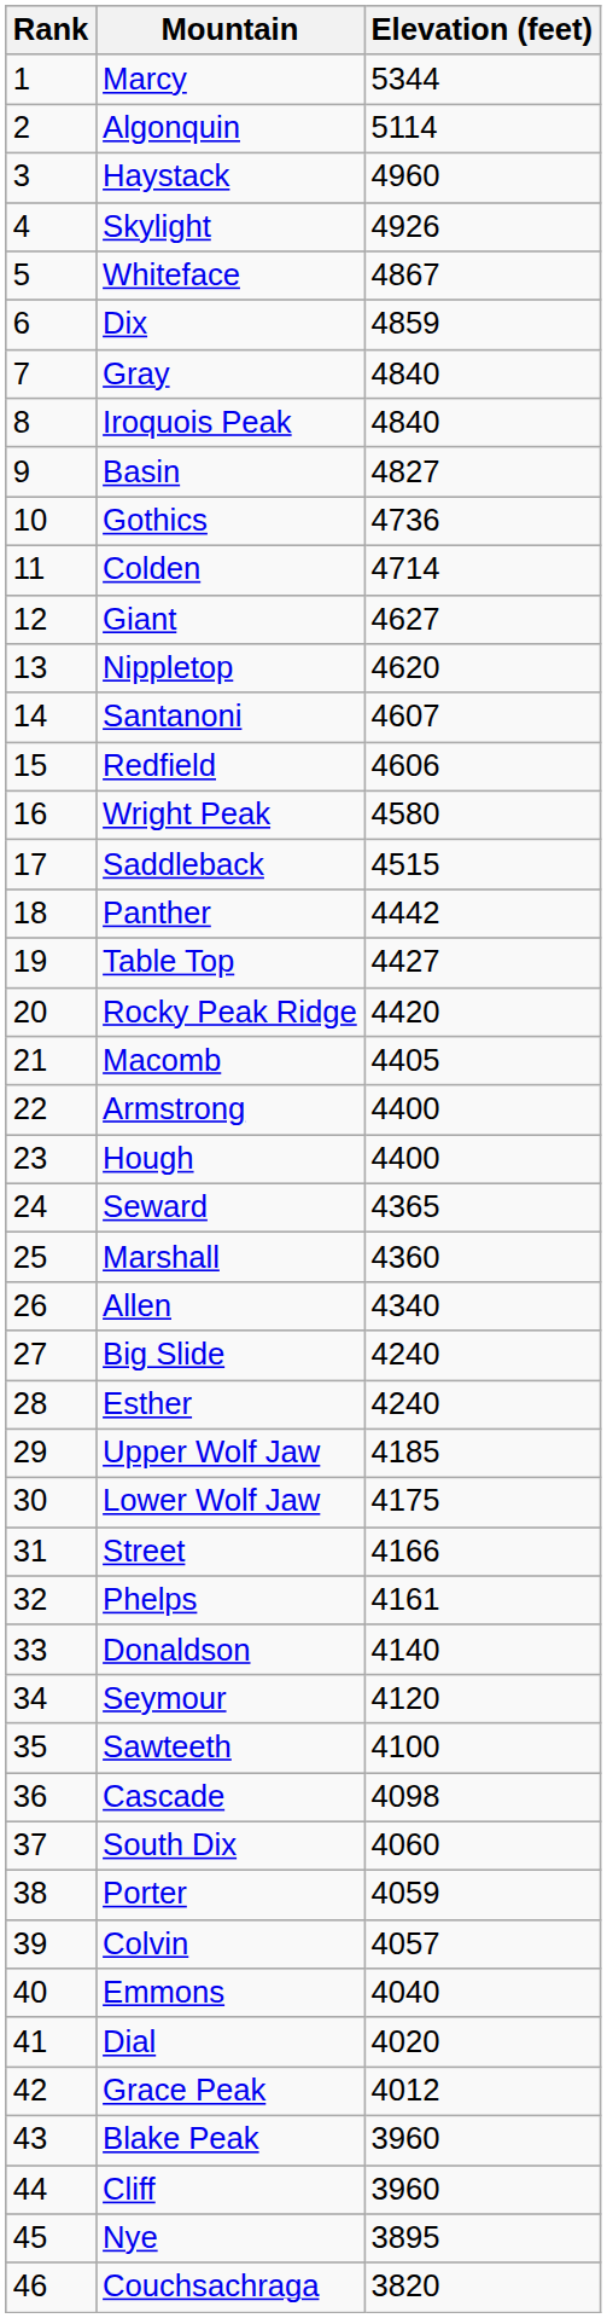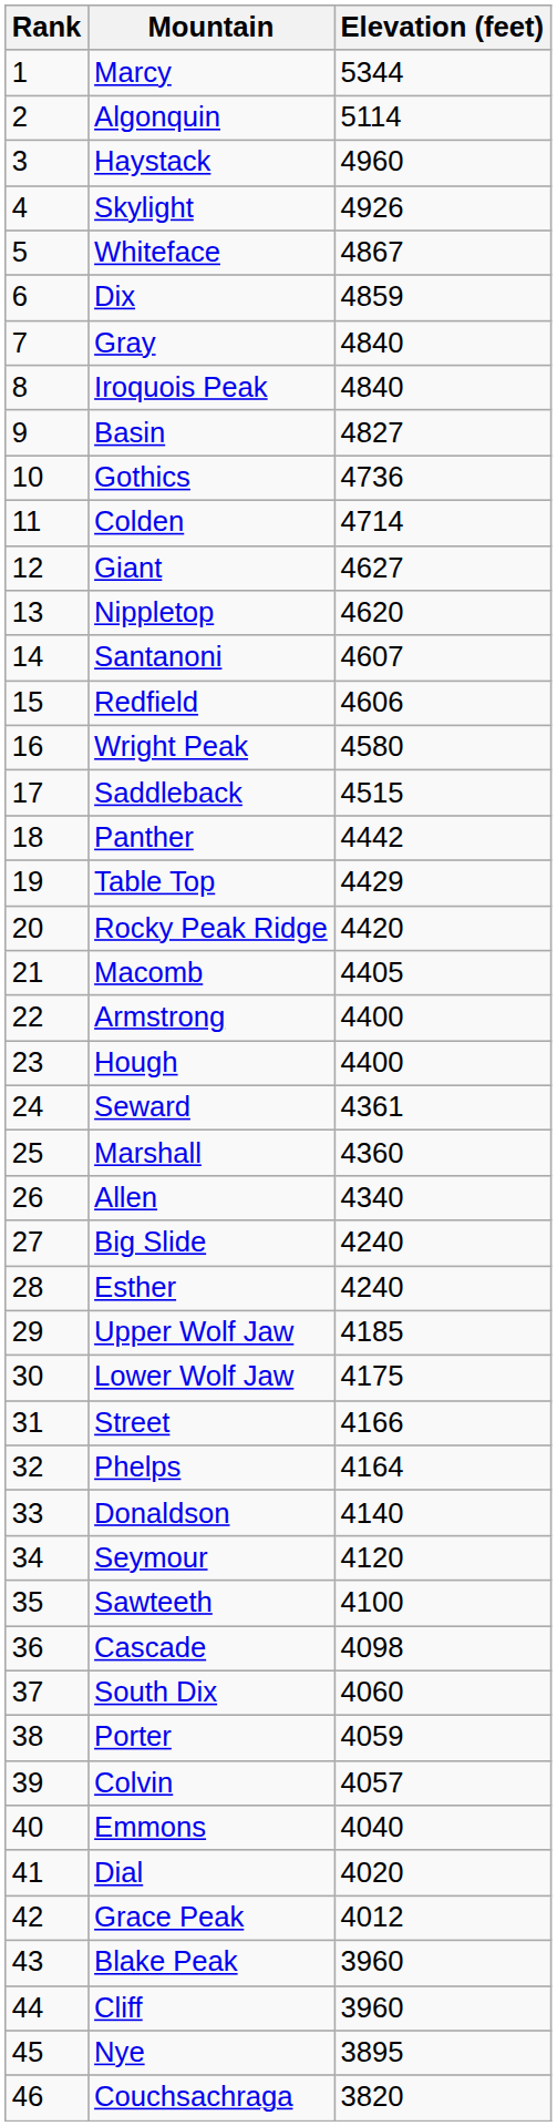 <table class="wikitable">
 <tr>
 <th>Rank</th>
 <th>Mountain</th>
 <th>Elevation (feet)</th>
 </tr>
 <tr>
 <td>1</td>
 <td><a href='#'>Marcy</a></td>
 <td>5344</td>
 </tr>
 <tr>
 <td>2</td>
 <td><a href='#'>Algonquin</a></td>
 <td>5114</td>
 </tr>
 <tr>
 <td>3</td>
 <td><a href='#'>Haystack</a></td>
 <td>4960</td>
 </tr>
 <tr>
 <td>4</td>
 <td><a href='#'>Skylight</a></td>
 <td>4926</td>
 </tr>
 <tr>
 <td>5</td>
 <td><a href='#'>Whiteface</a></td>
 <td>4867</td>
 </tr>
 <tr>
 <td>6</td>
 <td><a href='#'>Dix</a></td>
 <td>4859</td>
 </tr>
 <tr>
 <td>7</td>
 <td><a href='#'>Gray</a></td>
 <td>4840</td>
 </tr>
 <tr>
 <td>8</td>
 <td><a href='#'>Iroquois Peak</a></td>
 <td>4840</td>
 </tr>
 <tr>
 <td>9</td>
 <td><a href='#'>Basin</a></td>
 <td>4827</td>
 </tr>
 <tr>
 <td>10</td>
 <td><a href='#'>Gothics</a></td>
 <td>4736</td>
 </tr>
 <tr>
 <td>11</td>
 <td><a href='#'>Colden</a></td>
 <td>4714</td>
 </tr>
 <tr>
 <td>12</td>
 <td><a href='#'>Giant</a></td>
 <td>4627</td>
 </tr>
 <tr>
 <td>13</td>
 <td><a href='#'>Nippletop</a></td>
 <td>4620</td>
 </tr>
 <tr>
 <td>14</td>
 <td><a href='#'>Santanoni</a></td>
 <td>4607</td>
 </tr>
 <tr>
 <td>15</td>
 <td><a href='#'>Redfield</a></td>
 <td>4606</td>
 </tr>
 <tr>
 <td>16</td>
 <td><a href='#'>Wright Peak</a></td>
 <td>4580</td>
 </tr>
 <tr>
 <td>17</td>
 <td><a href='#'>Saddleback</a></td>
 <td>4515</td>
 </tr>
 <tr>
 <td>18</td>
 <td><a href='#'>Panther</a></td>
 <td>4442</td>
 </tr>
 <tr>
 <td>19</td>
 <td><a href='#'>Table Top</a></td>
-<td>4427</td>
+<td>4429</td>
 </tr>
 <tr>
 <td>20</td>
 <td><a href='#'>Rocky Peak Ridge</a></td>
 <td>4420</td>
 </tr>
 <tr>
 <td>21</td>
 <td><a href='#'>Macomb</a></td>
 <td>4405</td>
 </tr>
 <tr>
 <td>22</td>
 <td><a href='#'>Armstrong</a></td>
 <td>4400</td>
 </tr>
 <tr>
 <td>23</td>
 <td><a href='#'>Hough</a></td>
 <td>4400</td>
 </tr>
 <tr>
 <td>24</td>
 <td><a href='#'>Seward</a></td>
-<td>4365</td>
+<td>4361</td>
 </tr>
 <tr>
 <td>25</td>
 <td><a href='#'>Marshall</a></td>
 <td>4360</td>
 </tr>
 <tr>
 <td>26</td>
 <td><a href='#'>Allen</a></td>
 <td>4340</td>
 </tr>
 <tr>
 <td>27</td>
 <td><a href='#'>Big Slide</a></td>
 <td>4240</td>
 </tr>
 <tr>
 <td>28</td>
 <td><a href='#'>Esther</a></td>
 <td>4240</td>
 </tr>
 <tr>
 <td>29</td>
 <td><a href='#'>Upper Wolf Jaw</a></td>
 <td>4185</td>
 </tr>
 <tr>
 <td>30</td>
 <td><a href='#'>Lower Wolf Jaw</a></td>
 <td>4175</td>
 </tr>
 <tr>
 <td>31</td>
 <td><a href='#'>Street</a></td>
 <td>4166</td>
 </tr>
 <tr>
 <td>32</td>
 <td><a href='#'>Phelps</a></td>
-<td>4161</td>
+<td>4164</td>
 </tr>
 <tr>
 <td>33</td>
 <td><a href='#'>Donaldson</a></td>
 <td>4140</td>
 </tr>
 <tr>
 <td>34</td>
 <td><a href='#'>Seymour</a></td>
 <td>4120</td>
 </tr>
 <tr>
 <td>35</td>
 <td><a href='#'>Sawteeth</a></td>
 <td>4100</td>
 </tr>
 <tr>
 <td>36</td>
 <td><a href='#'>Cascade</a></td>
 <td>4098</td>
 </tr>
 <tr>
 <td>37</td>
 <td><a href='#'>South Dix</a></td>
 <td>4060</td>
 </tr>
 <tr>
 <td>38</td>
 <td><a href='#'>Porter</a></td>
 <td>4059</td>
 </tr>
 <tr>
 <td>39</td>
 <td><a href='#'>Colvin</a></td>
 <td>4057</td>
 </tr>
 <tr>
 <td>40</td>
 <td><a href='#'>Emmons</a></td>
 <td>4040</td>
 </tr>
 <tr>
 <td>41</td>
 <td><a href='#'>Dial</a></td>
 <td>4020</td>
 </tr>
 <tr>
 <td>42</td>
 <td><a href='#'>Grace Peak</a></td>
 <td>4012</td>
 </tr>
 <tr>
 <td>43</td>
 <td><a href='#'>Blake Peak</a></td>
 <td>3960</td>
 </tr>
 <tr>
 <td>44</td>
 <td><a href='#'>Cliff</a></td>
 <td>3960</td>
 </tr>
 <tr>
 <td>45</td>
 <td><a href='#'>Nye</a></td>
 <td>3895</td>
 </tr>
 <tr>
 <td>46</td>
 <td><a href='#'>Couchsachraga</a></td>
 <td>3820</td>
 </tr>
 </table>
